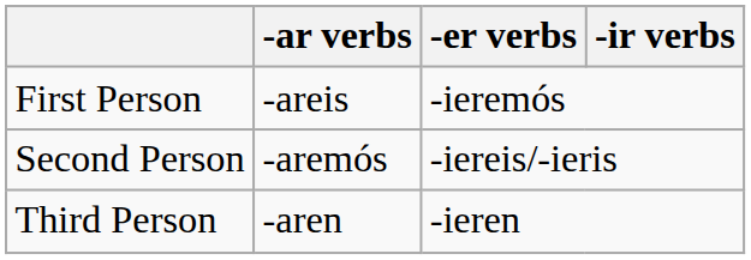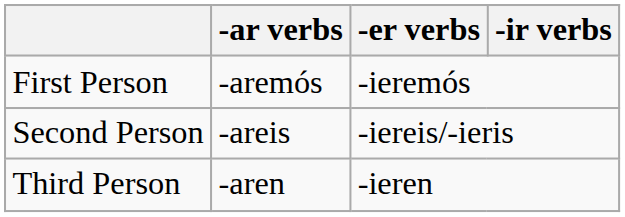 <table class="wikitable">
 <tr>
 <th></th>
 <th>-ar verbs</th>
 <th>-er verbs</th>
 <th>-ir verbs</th>
 </tr>
 <tr>
 <td>First Person</td>
-<td>-areis</td>
+<td>-aremós</td>
 <td colspan="2">-ieremós</td>
 </tr>
 <tr>
 <td>Second Person</td>
-<td>-aremós</td>
+<td>-areis</td>
 <td colspan="2">-iereis/-ieris</td>
 </tr>
 <tr>
 <td>Third Person</td>
 <td>-aren</td>
 <td colspan="2">-ieren</td>
 </tr>
 </table>
